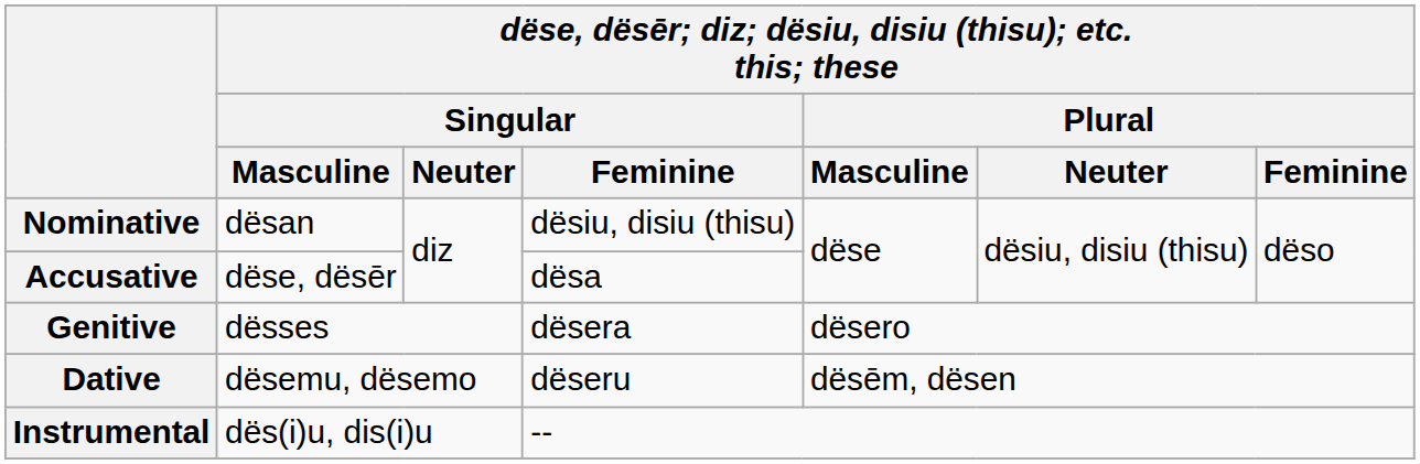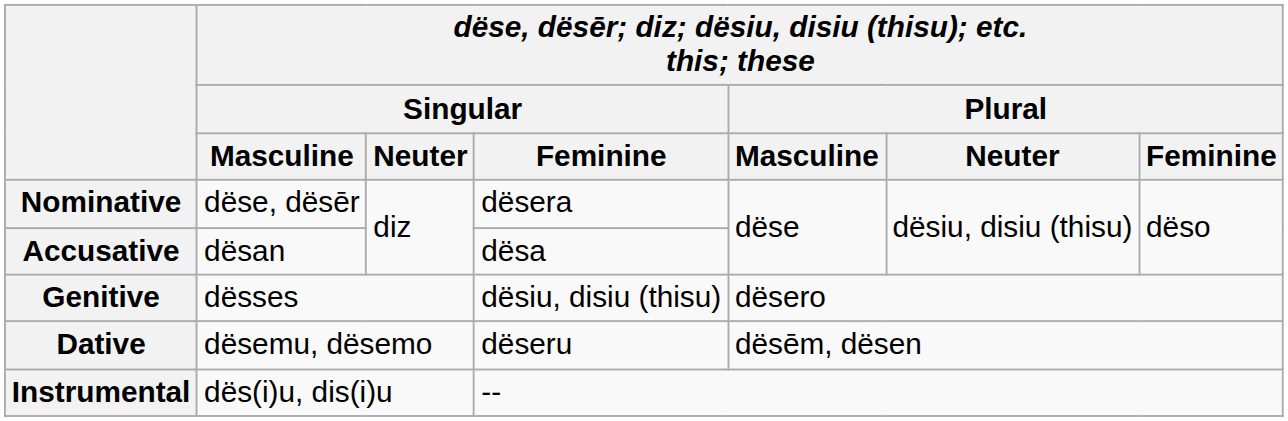 <table class="wikitable">
 <tr>
 <th rowspan="3"></th>
 <th colspan="6"><strong><em>dëse, dësēr; diz; dësiu, disiu (thisu)<em>; etc.<br> this; these<strong></th>
 </tr>
 <tr>
 <th colspan="3"></strong>Singular<strong></th>
 <th colspan="3"></strong>Plural<strong></th>
 </tr>
 <tr>
 <th></strong>Masculine<strong></th>
 <th></strong>Neuter<strong></th>
 <th></strong>Feminine<strong></th>
 <th></strong>Masculine<strong></th>
 <th></strong>Neuter<strong></th>
 <th></strong>Feminine<strong></th>
 </tr>
 <tr>
 <th></strong>Nominative<strong></th>
-<td>dësan</td>
+<td>dëse, dësēr</td>
 <td rowspan="2">diz</td>
-<td>dësiu, disiu (thisu)</td>
+<td>dësera</td>
 <td rowspan="2">dëse</td>
 <td rowspan="2">dësiu, disiu (thisu)</td>
 <td rowspan="2">dëso</td>
 </tr>
 <tr>
 <th></strong>Accusative<strong></th>
-<td>dëse, dësēr</td>
+<td>dësan</td>
 <td>dësa</td>
 </tr>
 <tr>
 <th></strong>Genitive<strong></th>
 <td colspan="2">dësses</td>
-<td>dësera</td>
+<td>dësiu, disiu (thisu)</td>
 <td colspan="3">dësero</td>
 </tr>
 <tr>
 <th></strong>Dative<strong></th>
 <td colspan="2">dësemu, dësemo</td>
 <td>dëseru</td>
 <td colspan="3">dësēm, dësen</td>
 </tr>
 <tr>
 <th></strong>Instrumental<strong></th>
 <td colspan="2">dës(i)u, dis(i)u</td>
 <td colspan="4">--</td>
 </tr>
 </table>
